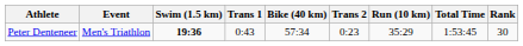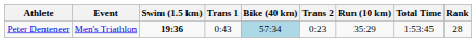 <table class="wikitable" style="font-size:90%">
 <tr>
 <th>Athlete</th>
 <th>Event</th>
 <th>Swim (1.5 km)</th>
 <th>Trans 1</th>
 <th>Bike (40 km)</th>
 <th>Trans 2</th>
 <th>Run (10 km)</th>
 <th>Total Time</th>
 <th>Rank</th>
 </tr>
 <tr align=center>
 <td align=left><a href='#'>Peter Denteneer</a></td>
 <td align=left><a href='#'>Men's Triathlon</a></td>
 <td><strong>19:36</strong></td>
 <td>0:43</td>
-<td>57:34</td>
+<td style="background: lightblue;">57:34</td>
 <td>0:23</td>
 <td>35:29</td>
 <td>1:53:45</td>
-<td>30</td>
+<td>28</td>
 </tr>
 </table>
